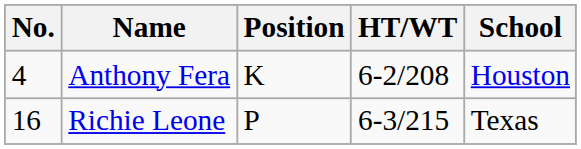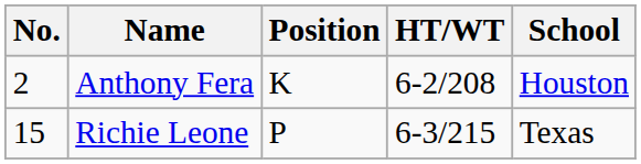 <table class="wikitable">
 <tr>
 <th>No.</th>
 <th>Name</th>
 <th>Position</th>
 <th>HT/WT</th>
 <th>School</th>
 </tr>
 <tr>
-<td>4</td>
+<td>2</td>
 <td><a href='#'>Anthony Fera</a></td>
 <td>K</td>
 <td>6-2/208</td>
 <td><a href='#'>Houston</a></td>
 </tr>
 <tr>
-<td>16</td>
+<td>15</td>
 <td><a href='#'>Richie Leone</a></td>
 <td>P</td>
 <td>6-3/215</td>
 <td>Texas</td>
 </tr>
 </table>
